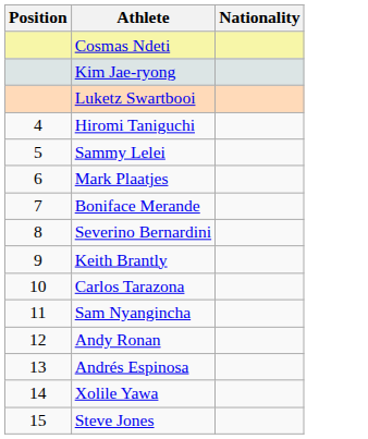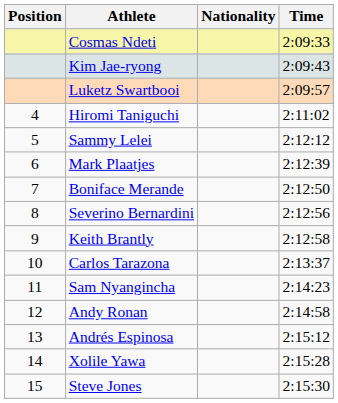 <table class="wikitable sortable">
 <tr>
 <th>Position</th>
 <th>Athlete</th>
 <th>Nationality</th>
+<th>Time</th>
 </tr>
 <tr bgcolor="#F7F6A8">
 <td align=center></td>
 <td><a href='#'>Cosmas Ndeti</a></td>
 <td></td>
+<td>2:09:33</td>
 </tr>
 <tr bgcolor="#DCE5E5">
 <td align=center></td>
 <td><a href='#'>Kim Jae-ryong</a></td>
 <td></td>
+<td>2:09:43</td>
 </tr>
 <tr bgcolor="#FFDAB9">
 <td align=center></td>
 <td><a href='#'>Luketz Swartbooi</a></td>
 <td></td>
+<td>2:09:57</td>
 </tr>
 <tr>
 <td align=center>4</td>
 <td><a href='#'>Hiromi Taniguchi</a></td>
 <td></td>
+<td>2:11:02</td>
 </tr>
 <tr>
 <td align=center>5</td>
 <td><a href='#'>Sammy Lelei</a></td>
 <td></td>
+<td>2:12:12</td>
 </tr>
 <tr>
 <td align=center>6</td>
 <td><a href='#'>Mark Plaatjes</a></td>
 <td></td>
+<td>2:12:39</td>
 </tr>
 <tr>
 <td align=center>7</td>
 <td><a href='#'>Boniface Merande</a></td>
 <td></td>
+<td>2:12:50</td>
 </tr>
 <tr>
 <td align=center>8</td>
 <td><a href='#'>Severino Bernardini</a></td>
 <td></td>
+<td>2:12:56</td>
 </tr>
 <tr>
 <td align=center>9</td>
 <td><a href='#'>Keith Brantly</a></td>
 <td></td>
+<td>2:12:58</td>
 </tr>
 <tr>
 <td align=center>10</td>
 <td><a href='#'>Carlos Tarazona</a></td>
 <td></td>
+<td>2:13:37</td>
 </tr>
 <tr>
 <td align=center>11</td>
 <td><a href='#'>Sam Nyangincha</a></td>
 <td></td>
+<td>2:14:23</td>
 </tr>
 <tr>
 <td align=center>12</td>
 <td><a href='#'>Andy Ronan</a></td>
 <td></td>
+<td>2:14:58</td>
 </tr>
 <tr>
 <td align=center>13</td>
 <td><a href='#'>Andrés Espinosa</a></td>
 <td></td>
+<td>2:15:12</td>
 </tr>
 <tr>
 <td align=center>14</td>
 <td><a href='#'>Xolile Yawa</a></td>
 <td></td>
+<td>2:15:28</td>
 </tr>
 <tr>
 <td align=center>15</td>
 <td><a href='#'>Steve Jones</a></td>
 <td></td>
+<td>2:15:30</td>
 </tr>
 </table>
